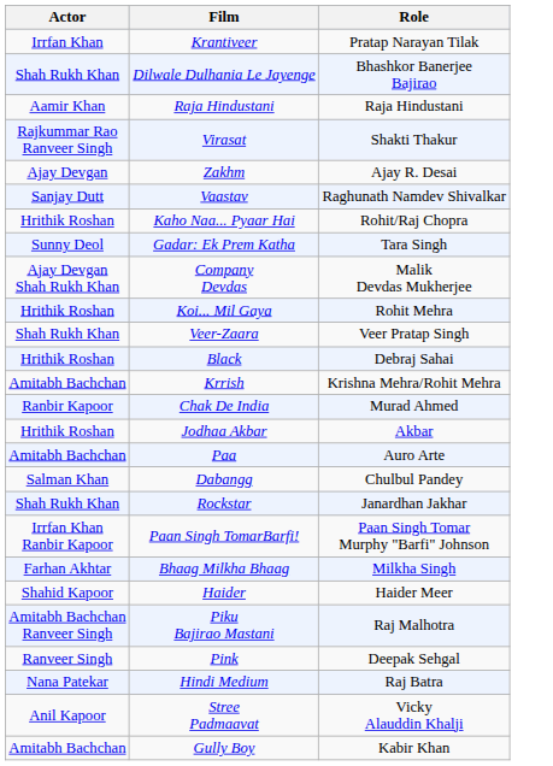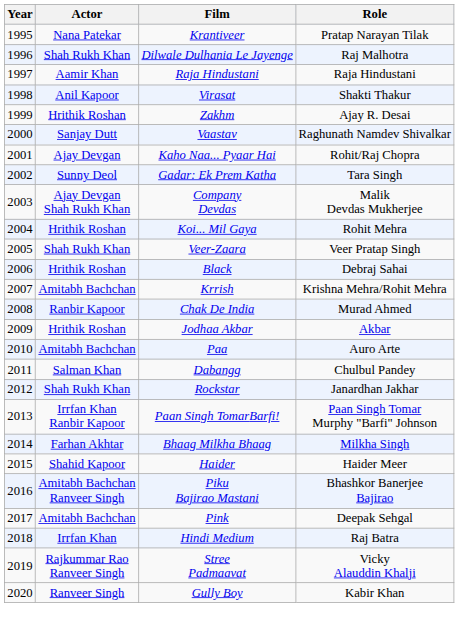 <table class="wikitable sortable" style="text-align:center;">
 <tr style="background:#d1e4fd;">
+<th>Year</th>
 <th>Actor</th>
 <th>Film</th>
 <th>Role</th>
 </tr>
 <tr>
-<td><a href='#'>Irrfan Khan</a></td>
+<td>1995</td>
+<td><a href='#'>Nana Patekar</a></td>
 <td><em><a href='#'>Krantiveer</a></em></td>
 <td>Pratap Narayan Tilak</td>
 </tr>
 <tr style="background:#edf3fe;">
+<td>1996</td>
 <td><a href='#'>Shah Rukh Khan</a></td>
 <td><em><a href='#'>Dilwale Dulhania Le Jayenge</a></em></td>
-<td>Bhashkor Banerjee<br><a href='#'>Bajirao</a></td>
+<td>Raj Malhotra</td>
 </tr>
 <tr>
+<td>1997</td>
 <td><a href='#'>Aamir Khan</a></td>
 <td><em><a href='#'>Raja Hindustani</a></em></td>
 <td>Raja Hindustani</td>
 </tr>
 <tr style="background:#edf3fe;">
-<td><a href='#'>Rajkummar Rao</a><br><a href='#'>Ranveer Singh</a></td>
+<td>1998</td>
+<td><a href='#'>Anil Kapoor</a></td>
 <td><em><a href='#'>Virasat</a></em></td>
 <td>Shakti Thakur</td>
 </tr>
 <tr>
-<td><a href='#'>Ajay Devgan</a></td>
+<td>1999</td>
+<td><a href='#'>Hrithik Roshan</a></td>
 <td><em><a href='#'>Zakhm</a></em></td>
 <td>Ajay R. Desai</td>
 </tr>
 <tr style="background:#edf3fe;">
+<td>2000</td>
 <td><a href='#'>Sanjay Dutt</a></td>
 <td><em><a href='#'>Vaastav</a></em></td>
 <td>Raghunath Namdev Shivalkar</td>
 </tr>
 <tr>
-<td><a href='#'>Hrithik Roshan</a></td>
+<td>2001</td>
+<td><a href='#'>Ajay Devgan</a></td>
 <td><em><a href='#'>Kaho Naa... Pyaar Hai</a></em></td>
 <td>Rohit/Raj Chopra</td>
 </tr>
 <tr style="background:#edf3fe;">
+<td>2002</td>
 <td><a href='#'>Sunny Deol</a></td>
 <td><em><a href='#'>Gadar: Ek Prem Katha</a></em></td>
 <td>Tara Singh</td>
 </tr>
 <tr>
+<td>2003</td>
 <td> <a href='#'>Ajay Devgan</a> <br> <a href='#'>Shah Rukh Khan</a></td>
 <td><em><a href='#'>Company</a></em> <br> <em><a href='#'>Devdas</a></em></td>
 <td>Malik<br>Devdas Mukherjee</td>
 </tr>
 <tr style="background:#edf3fe;">
+<td>2004</td>
 <td><a href='#'>Hrithik Roshan</a></td>
 <td><em><a href='#'>Koi... Mil Gaya</a></em></td>
 <td>Rohit Mehra</td>
 </tr>
 <tr>
+<td>2005</td>
 <td><a href='#'>Shah Rukh Khan</a></td>
 <td><em><a href='#'>Veer-Zaara</a></em></td>
 <td>Veer Pratap Singh</td>
 </tr>
 <tr style="background:#edf3fe;">
+<td>2006</td>
 <td><a href='#'>Hrithik Roshan</a></td>
 <td><em><a href='#'>Black</a></em></td>
 <td>Debraj Sahai</td>
 </tr>
 <tr>
+<td>2007</td>
 <td><a href='#'>Amitabh Bachchan</a></td>
 <td><em><a href='#'>Krrish</a></em></td>
 <td>Krishna Mehra/Rohit Mehra</td>
 </tr>
 <tr style="background:#edf3fe;">
+<td>2008</td>
 <td><a href='#'>Ranbir Kapoor</a></td>
 <td><em><a href='#'>Chak De India</a></em></td>
 <td>Murad Ahmed</td>
 </tr>
 <tr>
+<td>2009</td>
 <td><a href='#'>Hrithik Roshan</a></td>
 <td><em><a href='#'>Jodhaa Akbar</a></em></td>
 <td><a href='#'>Akbar</a></td>
 </tr>
 <tr style="background:#edf3fe;">
+<td>2010</td>
 <td><a href='#'>Amitabh Bachchan</a></td>
 <td><em><a href='#'>Paa</a></em></td>
 <td>Auro Arte</td>
 </tr>
 <tr>
+<td>2011</td>
 <td><a href='#'>Salman Khan</a></td>
 <td><em><a href='#'>Dabangg</a></em></td>
 <td>Chulbul Pandey</td>
 </tr>
 <tr style="background:#edf3fe;">
+<td>2012</td>
 <td><a href='#'>Shah Rukh Khan</a></td>
 <td><em><a href='#'>Rockstar</a></em></td>
 <td>Janardhan Jakhar</td>
 </tr>
 <tr>
+<td>2013</td>
 <td><a href='#'>Irrfan Khan</a> <br> <a href='#'>Ranbir Kapoor</a></td>
 <td><em><a href='#'>Paan Singh Tomar</a></em><em><a href='#'>Barfi!</a></em></td>
 <td><a href='#'>Paan Singh Tomar</a><br> Murphy "Barfi" Johnson</td>
 </tr>
 <tr style="background:#edf3fe;">
+<td>2014</td>
 <td><a href='#'>Farhan Akhtar</a></td>
 <td><em><a href='#'>Bhaag Milkha Bhaag</a></em></td>
 <td><a href='#'>Milkha Singh</a></td>
 </tr>
 <tr>
+<td>2015</td>
 <td><a href='#'>Shahid Kapoor</a></td>
 <td><em><a href='#'>Haider</a></em></td>
 <td>Haider Meer</td>
 </tr>
 <tr |- bgcolor=#edf3fe>
+<td>2016</td>
 <td><a href='#'>Amitabh Bachchan</a> <br> <a href='#'>Ranveer Singh</a></td>
 <td><em><a href='#'>Piku</a></em> <br> <em><a href='#'>Bajirao Mastani</a></em></td>
-<td>Raj Malhotra</td>
+<td>Bhashkor Banerjee<br><a href='#'>Bajirao</a></td>
 </tr>
 <tr>
-<td><a href='#'>Ranveer Singh</a></td>
+<td>2017</td>
+<td><a href='#'>Amitabh Bachchan</a></td>
 <td><em><a href='#'>Pink</a></em></td>
 <td>Deepak Sehgal</td>
 </tr>
 <tr style="background:#edf3fe;">
-<td><a href='#'>Nana Patekar</a></td>
+<td>2018</td>
+<td><a href='#'>Irrfan Khan</a></td>
 <td><em><a href='#'>Hindi Medium</a></em></td>
 <td>Raj Batra</td>
 </tr>
 <tr>
-<td><a href='#'>Anil Kapoor</a></td>
+<td>2019</td>
+<td><a href='#'>Rajkummar Rao</a><br><a href='#'>Ranveer Singh</a></td>
 <td><em><a href='#'>Stree</a><br><a href='#'>Padmaavat</a></em></td>
 <td> Vicky<br> <a href='#'>Alauddin Khalji</a></td>
 </tr>
 <tr>
-<td><a href='#'>Amitabh Bachchan</a></td>
+<td>2020</td>
+<td><a href='#'>Ranveer Singh</a></td>
 <td><em><a href='#'>Gully Boy</a></em></td>
 <td>Kabir Khan</td>
 </tr>
 </table>
